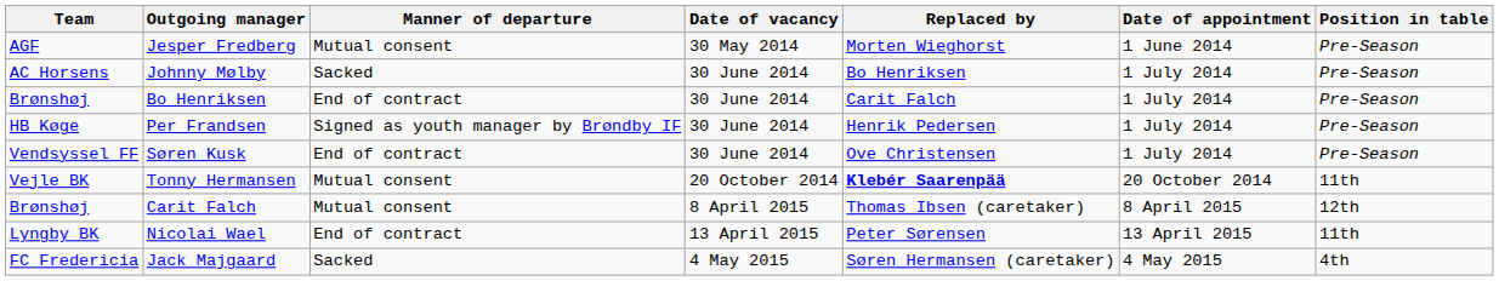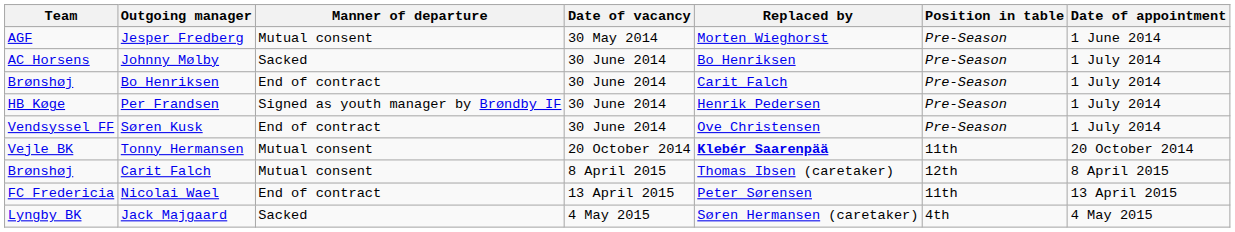 <table class="wikitable">
 <tr>
 <th>Team</th>
 <th>Outgoing manager</th>
 <th>Manner of departure</th>
 <th>Date of vacancy</th>
 <th>Replaced by</th>
+<th>Position in table</th>
 <th>Date of appointment</th>
-<th>Position in table</th>
 </tr>
 <tr>
 <td><a href='#'>AGF</a></td>
 <td> <a href='#'>Jesper Fredberg</a></td>
 <td>Mutual consent</td>
 <td>30 May 2014</td>
 <td> <a href='#'>Morten Wieghorst</a></td>
+<td><em>Pre-Season</em></td>
 <td>1 June 2014</td>
-<td><em>Pre-Season</em></td>
 </tr>
 <tr>
 <td><a href='#'>AC Horsens</a></td>
 <td> <a href='#'>Johnny Mølby</a></td>
 <td>Sacked</td>
 <td>30 June 2014</td>
 <td> <a href='#'>Bo Henriksen</a></td>
+<td><em>Pre-Season</em></td>
 <td>1 July 2014</td>
-<td><em>Pre-Season</em></td>
 </tr>
 <tr>
 <td><a href='#'>Brønshøj</a></td>
 <td> <a href='#'>Bo Henriksen</a></td>
 <td>End of contract</td>
 <td>30 June 2014</td>
 <td> <a href='#'>Carit Falch</a></td>
+<td><em>Pre-Season</em></td>
 <td>1 July 2014</td>
-<td><em>Pre-Season</em></td>
 </tr>
 <tr>
 <td><a href='#'>HB Køge</a></td>
 <td> <a href='#'>Per Frandsen</a></td>
 <td>Signed as youth manager by <a href='#'>Brøndby IF</a></td>
 <td>30 June 2014</td>
 <td> <a href='#'>Henrik Pedersen</a></td>
+<td><em>Pre-Season</em></td>
 <td>1 July 2014</td>
-<td><em>Pre-Season</em></td>
 </tr>
 <tr>
 <td><a href='#'>Vendsyssel FF</a></td>
 <td> <a href='#'>Søren Kusk</a></td>
 <td>End of contract</td>
 <td>30 June 2014</td>
 <td> <a href='#'>Ove Christensen</a></td>
+<td><em>Pre-Season</em></td>
 <td>1 July 2014</td>
-<td><em>Pre-Season</em></td>
 </tr>
 <tr>
 <td><a href='#'>Vejle BK</a></td>
 <td> <a href='#'>Tonny Hermansen</a></td>
 <td>Mutual consent</td>
 <td>20 October 2014</td>
 <td><strong> <a href='#'>Klebér Saarenpää</a></strong></td>
+<td>11th</td>
 <td>20 October 2014</td>
-<td>11th</td>
 </tr>
 <tr>
 <td><a href='#'>Brønshøj</a></td>
 <td> <a href='#'>Carit Falch</a></td>
 <td>Mutual consent</td>
 <td>8 April 2015</td>
 <td> <a href='#'>Thomas Ibsen</a> (caretaker)</td>
+<td>12th</td>
 <td>8 April 2015</td>
-<td>12th</td>
 </tr>
 <tr>
-<td><a href='#'>Lyngby BK</a></td>
+<td><a href='#'>FC Fredericia</a></td>
 <td> <a href='#'>Nicolai Wael</a></td>
 <td>End of contract</td>
 <td>13 April 2015</td>
 <td> <a href='#'>Peter Sørensen</a></td>
+<td>11th</td>
 <td>13 April 2015</td>
-<td>11th</td>
 </tr>
 <tr>
-<td><a href='#'>FC Fredericia</a></td>
+<td><a href='#'>Lyngby BK</a></td>
 <td> <a href='#'>Jack Majgaard</a></td>
 <td>Sacked</td>
 <td>4 May 2015</td>
 <td> <a href='#'>Søren Hermansen</a> (caretaker)</td>
+<td>4th</td>
 <td>4 May 2015</td>
-<td>4th</td>
 </tr>
 </table>
